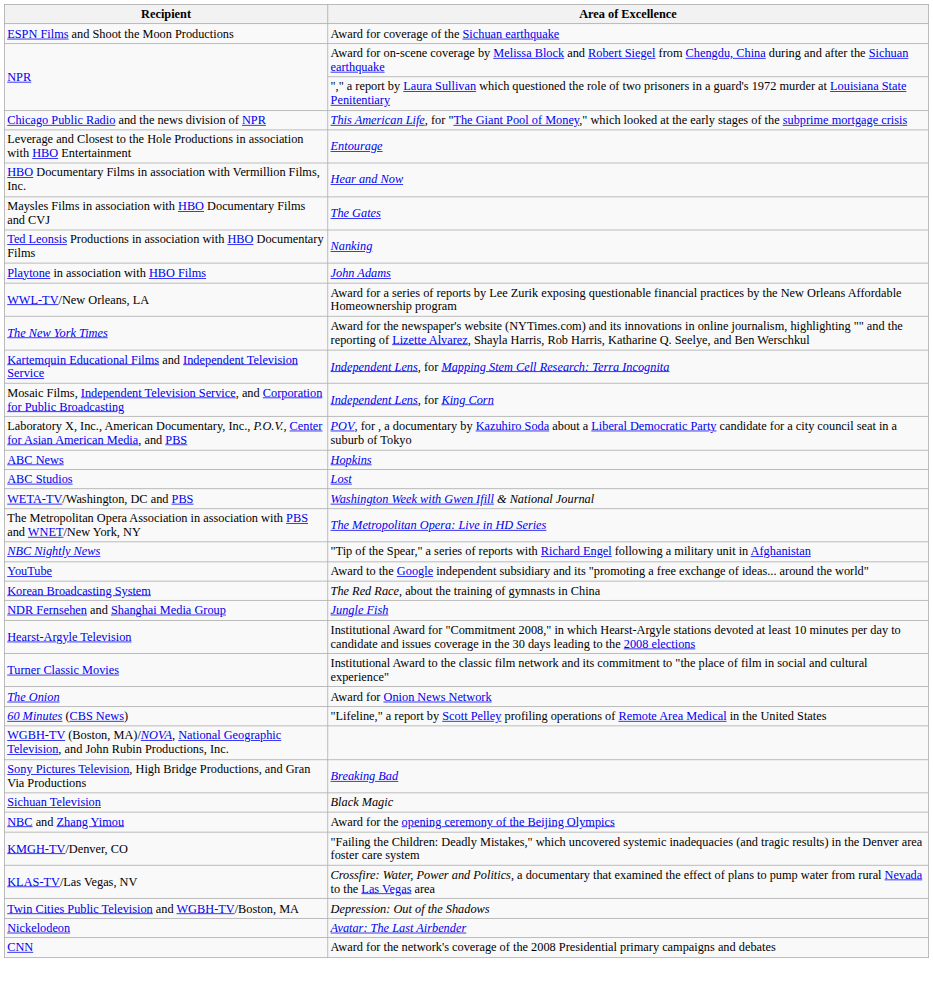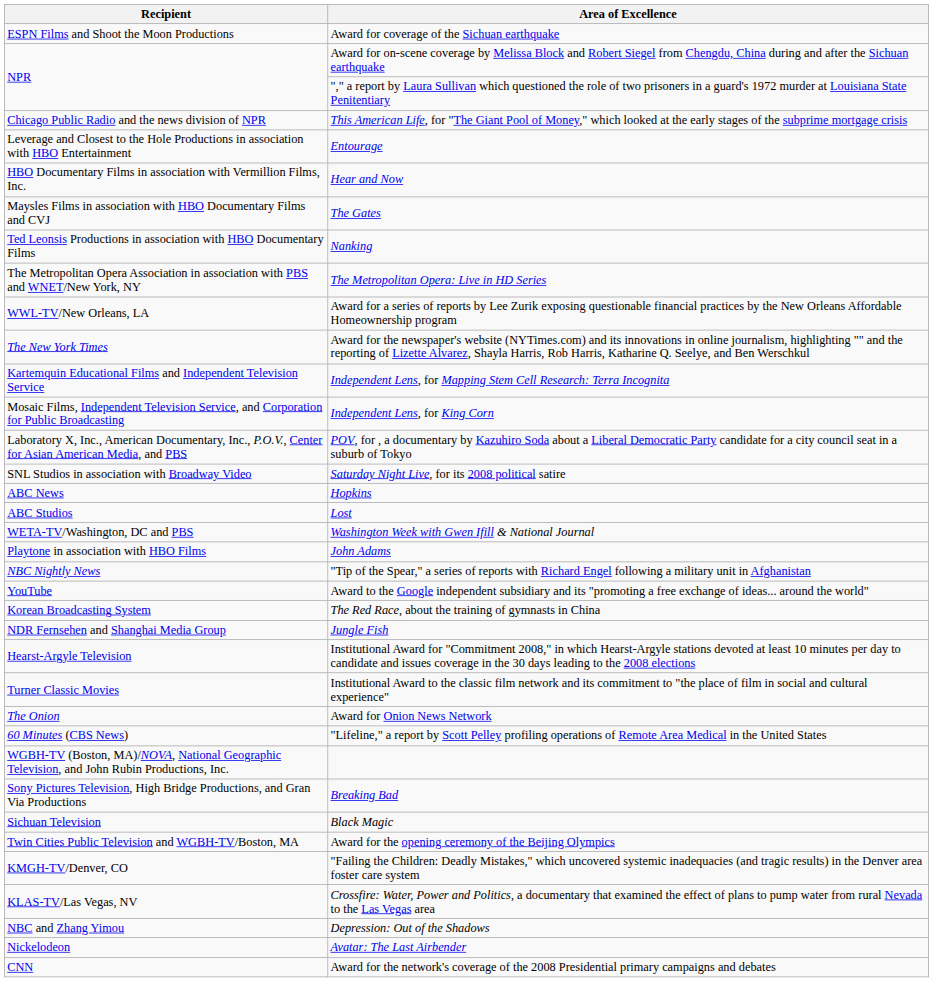 <table class="wikitable" style="width:95%">
 <tr bgcolor="#CCCCCC">
 <th width=35%>Recipient</th>
 <th width=65%>Area of Excellence</th>
 </tr>
 <tr>
 <td><a href='#'>ESPN Films</a> and Shoot the Moon Productions</td>
 <td>Award for coverage of the <a href='#'>Sichuan earthquake</a></td>
 </tr>
 <tr>
 <td rowspan="2"><a href='#'>NPR</a></td>
 <td>Award for on-scene coverage by <a href='#'>Melissa Block</a> and <a href='#'>Robert Siegel</a> from <a href='#'>Chengdu, China</a> during and after the <a href='#'>Sichuan earthquake</a></td>
 </tr>
 <tr>
 <td>"," a report by <a href='#'>Laura Sullivan</a> which questioned the role of two prisoners in a guard's 1972 murder at <a href='#'>Louisiana State Penitentiary</a></td>
 </tr>
 <tr>
 <td><a href='#'>Chicago Public Radio</a> and the news division of <a href='#'>NPR</a></td>
 <td><em><a href='#'>This American Life</a></em>, for "<a href='#'>The Giant Pool of Money</a>," which looked at the early stages of the <a href='#'>subprime mortgage crisis</a></td>
 </tr>
 <tr>
 <td>Leverage and Closest to the Hole Productions in association with <a href='#'>HBO</a> Entertainment</td>
 <td><em><a href='#'>Entourage</a></em></td>
 </tr>
 <tr>
 <td><a href='#'>HBO</a> Documentary Films in association with Vermillion Films, Inc.</td>
 <td><em><a href='#'>Hear and Now</a></em></td>
 </tr>
 <tr>
 <td>Maysles Films in association with <a href='#'>HBO</a> Documentary Films and CVJ</td>
 <td><em><a href='#'>The Gates</a></em></td>
 </tr>
 <tr>
 <td><a href='#'>Ted Leonsis</a> Productions in association with <a href='#'>HBO</a> Documentary Films</td>
 <td><em><a href='#'>Nanking</a></em></td>
 </tr>
 <tr>
-<td><a href='#'>Playtone</a> in association with <a href='#'>HBO Films</a></td>
-<td><em><a href='#'>John Adams</a></em></td>
+<td>The Metropolitan Opera Association in association with <a href='#'>PBS</a> and <a href='#'>WNET</a>/New York, NY</td>
+<td><em><a href='#'>The Metropolitan Opera: Live in HD Series</a></em></td>
 </tr>
 <tr>
 <td><a href='#'>WWL-TV</a>/New Orleans, LA</td>
 <td>Award for a series of reports by Lee Zurik exposing questionable financial practices by the New Orleans Affordable Homeownership program</td>
 </tr>
 <tr>
 <td><em><a href='#'>The New York Times</a></em></td>
 <td>Award for the newspaper's website (NYTimes.com) and its innovations in online journalism, highlighting "" and the reporting of <a href='#'>Lizette Alvarez</a>, Shayla Harris, Rob Harris, Katharine Q. Seelye, and Ben Werschkul</td>
 </tr>
 <tr>
 <td><a href='#'>Kartemquin Educational Films</a> and <a href='#'>Independent Television Service</a></td>
 <td><em><a href='#'>Independent Lens</a></em>, for <em><a href='#'>Mapping Stem Cell Research: Terra Incognita</a></em></td>
 </tr>
 <tr>
 <td>Mosaic Films, <a href='#'>Independent Television Service</a>, and <a href='#'>Corporation for Public Broadcasting</a></td>
 <td><em><a href='#'>Independent Lens</a></em>, for <em><a href='#'>King Corn</a></em></td>
 </tr>
 <tr>
 <td>Laboratory X, Inc., American Documentary, Inc., <em>P.O.V.</em>, <a href='#'>Center for Asian American Media</a>, and <a href='#'>PBS</a></td>
 <td><em><a href='#'>POV</a></em>, for <em></em>, a documentary by <a href='#'>Kazuhiro Soda</a> about a <a href='#'>Liberal Democratic Party</a> candidate for a city council seat in a suburb of Tokyo</td>
 </tr>
 <tr>
+<td>SNL Studios in association with <a href='#'>Broadway Video</a></td>
+<td><em><a href='#'>Saturday Night Live</a></em>, for its <a href='#'>2008 political</a> satire</td>
+</tr>
+<tr>
 <td><a href='#'>ABC News</a></td>
 <td><em><a href='#'>Hopkins</a></em></td>
 </tr>
 <tr>
 <td><a href='#'>ABC Studios</a></td>
 <td><em><a href='#'>Lost</a></em></td>
 </tr>
 <tr>
 <td><a href='#'>WETA-TV</a>/Washington, DC and <a href='#'>PBS</a></td>
 <td><em><a href='#'>Washington Week with Gwen Ifill</a> & National Journal</em></td>
 </tr>
 <tr>
-<td>The Metropolitan Opera Association in association with <a href='#'>PBS</a> and <a href='#'>WNET</a>/New York, NY</td>
-<td><em><a href='#'>The Metropolitan Opera: Live in HD Series</a></em></td>
+<td><a href='#'>Playtone</a> in association with <a href='#'>HBO Films</a></td>
+<td><em><a href='#'>John Adams</a></em></td>
 </tr>
 <tr>
 <td><em><a href='#'>NBC Nightly News</a></em></td>
 <td>"Tip of the Spear," a series of reports with <a href='#'>Richard Engel</a> following a military unit in <a href='#'>Afghanistan</a></td>
 </tr>
 <tr>
 <td><a href='#'>YouTube</a></td>
 <td>Award to the <a href='#'>Google</a> independent subsidiary and its "promoting a free exchange of ideas... around the world"</td>
 </tr>
 <tr>
 <td><a href='#'>Korean Broadcasting System</a></td>
 <td><em>The Red Race</em>, about the training of gymnasts in China</td>
 </tr>
 <tr>
 <td><a href='#'>NDR Fernsehen</a> and <a href='#'>Shanghai Media Group</a></td>
 <td><em><a href='#'>Jungle Fish</a></em></td>
 </tr>
 <tr>
 <td><a href='#'>Hearst-Argyle Television</a></td>
 <td>Institutional Award for "Commitment 2008," in which Hearst-Argyle stations devoted at least 10 minutes per day to candidate and issues coverage in the 30 days leading to the <a href='#'>2008 elections</a></td>
 </tr>
 <tr>
 <td><a href='#'>Turner Classic Movies</a></td>
 <td>Institutional Award to the classic film network and its commitment to "the place of film in social and cultural experience"</td>
 </tr>
 <tr>
 <td><em><a href='#'>The Onion</a></em></td>
 <td>Award for <a href='#'>Onion News Network</a></td>
 </tr>
 <tr>
 <td><em><a href='#'>60 Minutes</a></em> (<a href='#'>CBS News</a>)</td>
 <td>"Lifeline," a report by <a href='#'>Scott Pelley</a> profiling operations of <a href='#'>Remote Area Medical</a> in the United States</td>
 </tr>
 <tr>
 <td><a href='#'>WGBH-TV</a> (Boston, MA)/<em><a href='#'>NOVA</a></em>, <a href='#'>National Geographic Television</a>, and John Rubin Productions, Inc.</td>
 <td><em></em></td>
 </tr>
 <tr>
 <td><a href='#'>Sony Pictures Television</a>, High Bridge Productions, and Gran Via Productions</td>
 <td><em><a href='#'>Breaking Bad</a></em></td>
 </tr>
 <tr>
 <td><a href='#'>Sichuan Television</a></td>
 <td><em>Black Magic</em></td>
 </tr>
 <tr>
-<td><a href='#'>NBC</a> and <a href='#'>Zhang Yimou</a></td>
+<td><a href='#'>Twin Cities Public Television</a> and <a href='#'>WGBH-TV</a>/Boston, MA</td>
 <td>Award for the <a href='#'>opening ceremony of the Beijing Olympics</a></td>
 </tr>
 <tr>
 <td><a href='#'>KMGH-TV</a>/Denver, CO</td>
 <td>"Failing the Children: Deadly Mistakes," which uncovered systemic inadequacies (and tragic results) in the Denver area foster care system</td>
 </tr>
 <tr>
 <td><a href='#'>KLAS-TV</a>/Las Vegas, NV</td>
 <td><em>Crossfire: Water, Power and Politics</em>, a documentary that examined the effect of plans to pump water from rural <a href='#'>Nevada</a> to the <a href='#'>Las Vegas</a> area</td>
 </tr>
 <tr>
-<td><a href='#'>Twin Cities Public Television</a> and <a href='#'>WGBH-TV</a>/Boston, MA</td>
+<td><a href='#'>NBC</a> and <a href='#'>Zhang Yimou</a></td>
 <td><em>Depression: Out of the Shadows</em></td>
 </tr>
 <tr>
 <td><a href='#'>Nickelodeon</a></td>
 <td><em><a href='#'>Avatar: The Last Airbender</a></em></td>
 </tr>
 <tr>
 <td><a href='#'>CNN</a></td>
 <td>Award for the network's coverage of the 2008 Presidential primary campaigns and debates</td>
 </tr>
 </table>
